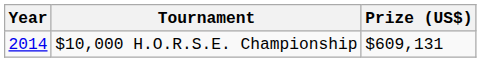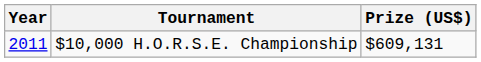 <table class = "wikitable">
 <tr>
 <th>Year</th>
 <th>Tournament</th>
 <th>Prize (US$)</th>
 </tr>
 <tr>
-<td><a href='#'>2014</a></td>
+<td><a href='#'>2011</a></td>
 <td>$10,000 H.O.R.S.E. Championship</td>
 <td>$609,131</td>
 </tr>
 </table>
